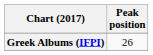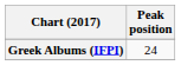 <table class="wikitable sortable plainrowheaders" style="text-align:center">
 <tr>
 <th scope="col">Chart (2017)</th>
 <th scope="col">Peak<br>position</th>
 </tr>
 <tr>
 </tr>
 <tr>
 </tr>
 <tr>
 </tr>
 <tr>
 </tr>
 <tr>
 </tr>
 <tr>
 </tr>
 <tr>
 </tr>
 <tr>
 </tr>
 <tr>
 <th scope="row">Greek Albums (<a href='#'>IFPI</a>)</th>
-<td>26</td>
+<td>24</td>
 </tr>
 <tr>
 </tr>
 <tr>
 </tr>
 <tr>
 </tr>
 <tr>
 </tr>
 <tr>
 </tr>
 <tr>
 </tr>
 <tr>
 </tr>
 <tr>
 </tr>
 <tr>
 </tr>
 <tr>
 </tr>
 <tr>
 </tr>
 </table>
